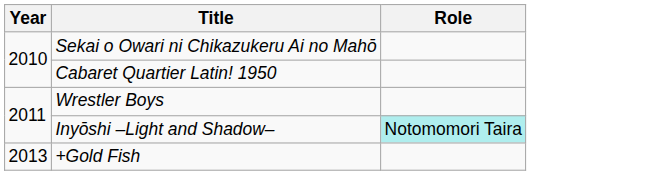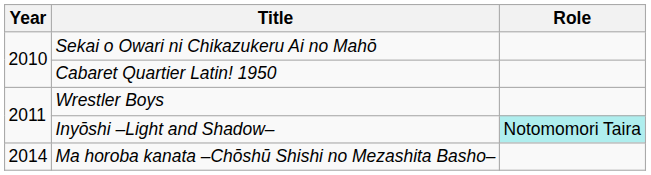 <table class="wikitable">
 <tr>
 <th>Year</th>
 <th>Title</th>
 <th>Role</th>
 </tr>
 <tr>
 <td rowspan="2">2010</td>
 <td><em>Sekai o Owari ni Chikazukeru Ai no Mahō</em></td>
 <td></td>
 </tr>
 <tr>
 <td><em>Cabaret Quartier Latin! 1950</em></td>
 <td></td>
 </tr>
 <tr>
 <td rowspan="2">2011</td>
 <td><em>Wrestler Boys</em></td>
 <td></td>
 </tr>
 <tr>
 <td><em>Inyōshi –Light and Shadow–</em></td>
 <td style="background: paleturquoise;">Notomomori Taira</td>
 </tr>
 <tr>
-<td>2013</td>
-<td><em>+Gold Fish</em></td>
+<td>2014</td>
+<td><em>Ma horoba kanata –Chōshū Shishi no Mezashita Basho–</em></td>
 <td></td>
 </tr>
 </table>
